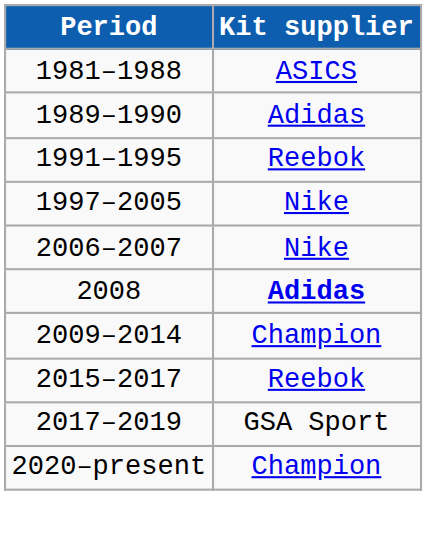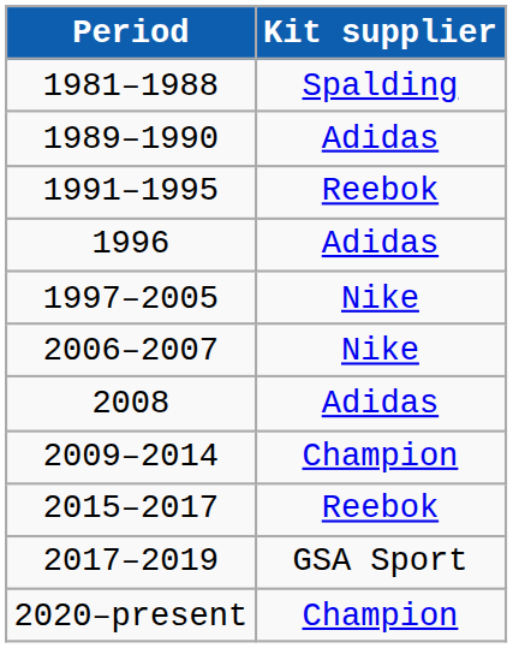 <table class="wikitable" style="text-align: center">
 <tr>
 <th style="color:#fff; background:#0D5EAF;">Period</th>
 <th style="color:#fff; background:#0D5EAF;">Kit supplier</th>
 </tr>
 <tr>
 <td>1981–1988</td>
-<td><a href='#'>ASICS</a></td>
+<td><a href='#'>Spalding</a></td>
 </tr>
 <tr>
 <td>1989–1990</td>
 <td><a href='#'>Adidas</a></td>
 </tr>
 <tr>
 <td>1991–1995</td>
 <td><a href='#'>Reebok</a></td>
+</tr>
+<tr>
+<td>1996</td>
+<td><a href='#'>Adidas</a></td>
 </tr>
 <tr>
 <td>1997–2005</td>
 <td><a href='#'>Nike</a></td>
 </tr>
 <tr>
 <td>2006–2007</td>
 <td><a href='#'>Nike</a></td>
 </tr>
 <tr>
 <td>2008</td>
-<td><strong><a href='#'>Adidas</a></strong></td>
+<td><a href='#'>Adidas</a></td>
 </tr>
 <tr>
 <td>2009–2014</td>
 <td><a href='#'>Champion</a></td>
 </tr>
 <tr>
 <td>2015–2017</td>
 <td><a href='#'>Reebok</a></td>
 </tr>
 <tr>
 <td>2017–2019</td>
 <td>GSA Sport</td>
 </tr>
 <tr>
 <td>2020–present</td>
 <td><a href='#'>Champion</a></td>
 </tr>
 </table>
